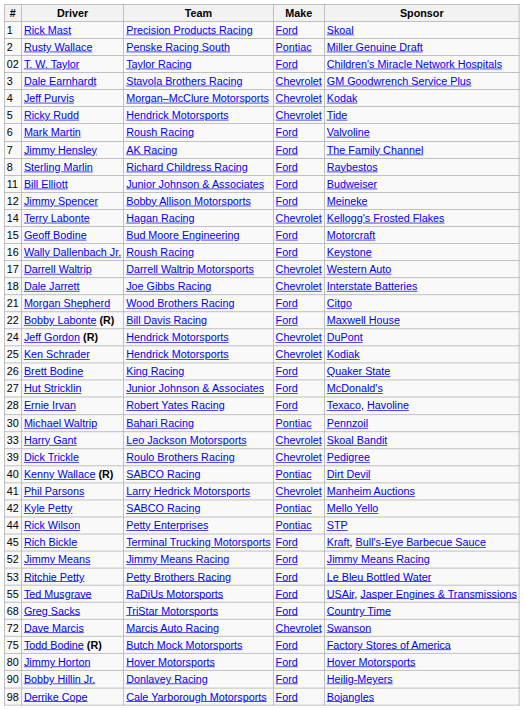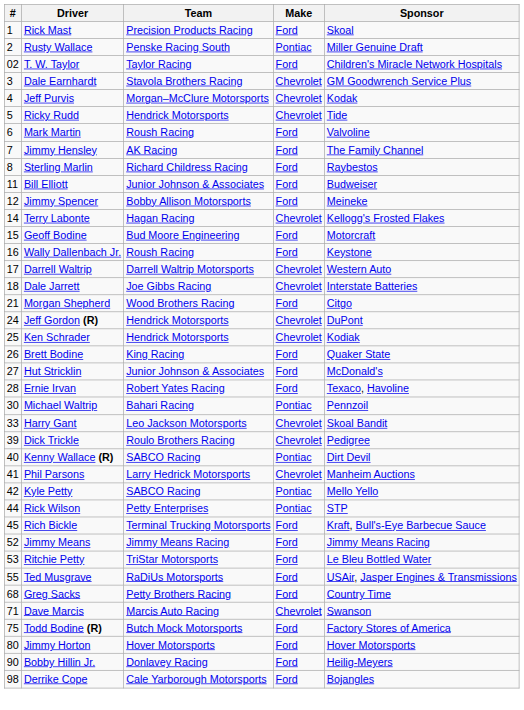 <table class="wikitable" style="font-size:95%">
 <tr>
 <th>#</th>
 <th>Driver</th>
 <th>Team</th>
 <th>Make</th>
 <th>Sponsor</th>
 </tr>
 <tr>
 <td>1</td>
 <td><a href='#'>Rick Mast</a></td>
 <td><a href='#'>Precision Products Racing</a></td>
 <td><a href='#'>Ford</a></td>
 <td><a href='#'>Skoal</a></td>
 </tr>
 <tr>
 <td>2</td>
 <td><a href='#'>Rusty Wallace</a></td>
 <td><a href='#'>Penske Racing South</a></td>
 <td><a href='#'>Pontiac</a></td>
 <td><a href='#'>Miller Genuine Draft</a></td>
 </tr>
 <tr>
 <td>02</td>
 <td><a href='#'>T. W. Taylor</a></td>
 <td><a href='#'>Taylor Racing</a></td>
 <td><a href='#'>Ford</a></td>
 <td><a href='#'>Children's Miracle Network Hospitals</a></td>
 </tr>
 <tr>
 <td>3</td>
 <td><a href='#'>Dale Earnhardt</a></td>
 <td><a href='#'>Stavola Brothers Racing</a></td>
 <td><a href='#'>Chevrolet</a></td>
 <td><a href='#'>GM Goodwrench Service Plus</a></td>
 </tr>
 <tr>
 <td>4</td>
 <td><a href='#'>Jeff Purvis</a></td>
 <td><a href='#'>Morgan–McClure Motorsports</a></td>
 <td><a href='#'>Chevrolet</a></td>
 <td><a href='#'>Kodak</a></td>
 </tr>
 <tr>
 <td>5</td>
 <td><a href='#'>Ricky Rudd</a></td>
 <td><a href='#'>Hendrick Motorsports</a></td>
 <td><a href='#'>Chevrolet</a></td>
 <td><a href='#'>Tide</a></td>
 </tr>
 <tr>
 <td>6</td>
 <td><a href='#'>Mark Martin</a></td>
 <td><a href='#'>Roush Racing</a></td>
 <td><a href='#'>Ford</a></td>
 <td><a href='#'>Valvoline</a></td>
 </tr>
 <tr>
 <td>7</td>
 <td><a href='#'>Jimmy Hensley</a></td>
 <td><a href='#'>AK Racing</a></td>
 <td><a href='#'>Ford</a></td>
 <td><a href='#'>The Family Channel</a></td>
 </tr>
 <tr>
 <td>8</td>
 <td><a href='#'>Sterling Marlin</a></td>
 <td><a href='#'>Richard Childress Racing</a></td>
 <td><a href='#'>Ford</a></td>
 <td><a href='#'>Raybestos</a></td>
 </tr>
 <tr>
 <td>11</td>
 <td><a href='#'>Bill Elliott</a></td>
 <td><a href='#'>Junior Johnson & Associates</a></td>
 <td><a href='#'>Ford</a></td>
 <td><a href='#'>Budweiser</a></td>
 </tr>
 <tr>
 <td>12</td>
 <td><a href='#'>Jimmy Spencer</a></td>
 <td><a href='#'>Bobby Allison Motorsports</a></td>
 <td><a href='#'>Ford</a></td>
 <td><a href='#'>Meineke</a></td>
 </tr>
 <tr>
 <td>14</td>
 <td><a href='#'>Terry Labonte</a></td>
 <td><a href='#'>Hagan Racing</a></td>
 <td><a href='#'>Chevrolet</a></td>
 <td><a href='#'>Kellogg's Frosted Flakes</a></td>
 </tr>
 <tr>
 <td>15</td>
 <td><a href='#'>Geoff Bodine</a></td>
 <td><a href='#'>Bud Moore Engineering</a></td>
 <td><a href='#'>Ford</a></td>
 <td><a href='#'>Motorcraft</a></td>
 </tr>
 <tr>
 <td>16</td>
 <td><a href='#'>Wally Dallenbach Jr.</a></td>
 <td><a href='#'>Roush Racing</a></td>
 <td><a href='#'>Ford</a></td>
 <td><a href='#'>Keystone</a></td>
 </tr>
 <tr>
 <td>17</td>
 <td><a href='#'>Darrell Waltrip</a></td>
 <td><a href='#'>Darrell Waltrip Motorsports</a></td>
 <td><a href='#'>Chevrolet</a></td>
 <td><a href='#'>Western Auto</a></td>
 </tr>
 <tr>
 <td>18</td>
 <td><a href='#'>Dale Jarrett</a></td>
 <td><a href='#'>Joe Gibbs Racing</a></td>
 <td><a href='#'>Chevrolet</a></td>
 <td><a href='#'>Interstate Batteries</a></td>
 </tr>
 <tr>
 <td>21</td>
 <td><a href='#'>Morgan Shepherd</a></td>
 <td><a href='#'>Wood Brothers Racing</a></td>
 <td><a href='#'>Ford</a></td>
 <td><a href='#'>Citgo</a></td>
 </tr>
 <tr>
-<td>22</td>
-<td><a href='#'>Bobby Labonte</a> <strong>(R)</strong></td>
-<td><a href='#'>Bill Davis Racing</a></td>
-<td><a href='#'>Ford</a></td>
-<td><a href='#'>Maxwell House</a></td>
-</tr>
-<tr>
 <td>24</td>
 <td><a href='#'>Jeff Gordon</a> <strong>(R)</strong></td>
 <td><a href='#'>Hendrick Motorsports</a></td>
 <td><a href='#'>Chevrolet</a></td>
 <td><a href='#'>DuPont</a></td>
 </tr>
 <tr>
 <td>25</td>
 <td><a href='#'>Ken Schrader</a></td>
 <td><a href='#'>Hendrick Motorsports</a></td>
 <td><a href='#'>Chevrolet</a></td>
 <td><a href='#'>Kodiak</a></td>
 </tr>
 <tr>
 <td>26</td>
 <td><a href='#'>Brett Bodine</a></td>
 <td><a href='#'>King Racing</a></td>
 <td><a href='#'>Ford</a></td>
 <td><a href='#'>Quaker State</a></td>
 </tr>
 <tr>
 <td>27</td>
 <td><a href='#'>Hut Stricklin</a></td>
 <td><a href='#'>Junior Johnson & Associates</a></td>
 <td><a href='#'>Ford</a></td>
 <td><a href='#'>McDonald's</a></td>
 </tr>
 <tr>
 <td>28</td>
 <td><a href='#'>Ernie Irvan</a></td>
 <td><a href='#'>Robert Yates Racing</a></td>
 <td><a href='#'>Ford</a></td>
 <td><a href='#'>Texaco</a>, <a href='#'>Havoline</a></td>
 </tr>
 <tr>
 <td>30</td>
 <td><a href='#'>Michael Waltrip</a></td>
 <td><a href='#'>Bahari Racing</a></td>
 <td><a href='#'>Pontiac</a></td>
 <td><a href='#'>Pennzoil</a></td>
 </tr>
 <tr>
 <td>33</td>
 <td><a href='#'>Harry Gant</a></td>
 <td><a href='#'>Leo Jackson Motorsports</a></td>
 <td><a href='#'>Chevrolet</a></td>
 <td><a href='#'>Skoal Bandit</a></td>
 </tr>
 <tr>
 <td>39</td>
 <td><a href='#'>Dick Trickle</a></td>
 <td><a href='#'>Roulo Brothers Racing</a></td>
 <td><a href='#'>Chevrolet</a></td>
 <td><a href='#'>Pedigree</a></td>
 </tr>
 <tr>
 <td>40</td>
 <td><a href='#'>Kenny Wallace</a> <strong>(R)</strong></td>
 <td><a href='#'>SABCO Racing</a></td>
 <td><a href='#'>Pontiac</a></td>
 <td><a href='#'>Dirt Devil</a></td>
 </tr>
 <tr>
 <td>41</td>
 <td><a href='#'>Phil Parsons</a></td>
 <td><a href='#'>Larry Hedrick Motorsports</a></td>
 <td><a href='#'>Chevrolet</a></td>
 <td><a href='#'>Manheim Auctions</a></td>
 </tr>
 <tr>
 <td>42</td>
 <td><a href='#'>Kyle Petty</a></td>
 <td><a href='#'>SABCO Racing</a></td>
 <td><a href='#'>Pontiac</a></td>
 <td><a href='#'>Mello Yello</a></td>
 </tr>
 <tr>
 <td>44</td>
 <td><a href='#'>Rick Wilson</a></td>
 <td><a href='#'>Petty Enterprises</a></td>
 <td><a href='#'>Pontiac</a></td>
 <td><a href='#'>STP</a></td>
 </tr>
 <tr>
 <td>45</td>
 <td><a href='#'>Rich Bickle</a></td>
 <td><a href='#'>Terminal Trucking Motorsports</a></td>
 <td><a href='#'>Ford</a></td>
 <td><a href='#'>Kraft</a>, <a href='#'>Bull's-Eye Barbecue Sauce</a></td>
 </tr>
 <tr>
 <td>52</td>
 <td><a href='#'>Jimmy Means</a></td>
 <td><a href='#'>Jimmy Means Racing</a></td>
 <td><a href='#'>Ford</a></td>
 <td><a href='#'>Jimmy Means Racing</a></td>
 </tr>
 <tr>
 <td>53</td>
 <td><a href='#'>Ritchie Petty</a></td>
-<td><a href='#'>Petty Brothers Racing</a></td>
+<td><a href='#'>TriStar Motorsports</a></td>
 <td><a href='#'>Ford</a></td>
 <td><a href='#'>Le Bleu Bottled Water</a></td>
 </tr>
 <tr>
 <td>55</td>
 <td><a href='#'>Ted Musgrave</a></td>
 <td><a href='#'>RaDiUs Motorsports</a></td>
 <td><a href='#'>Ford</a></td>
 <td><a href='#'>USAir</a>, <a href='#'>Jasper Engines & Transmissions</a></td>
 </tr>
 <tr>
 <td>68</td>
 <td><a href='#'>Greg Sacks</a></td>
-<td><a href='#'>TriStar Motorsports</a></td>
+<td><a href='#'>Petty Brothers Racing</a></td>
 <td><a href='#'>Ford</a></td>
 <td><a href='#'>Country Time</a></td>
 </tr>
 <tr>
-<td>72</td>
+<td>71</td>
 <td><a href='#'>Dave Marcis</a></td>
 <td><a href='#'>Marcis Auto Racing</a></td>
 <td><a href='#'>Chevrolet</a></td>
 <td><a href='#'>Swanson</a></td>
 </tr>
 <tr>
 <td>75</td>
 <td><a href='#'>Todd Bodine</a> <strong>(R)</strong></td>
 <td><a href='#'>Butch Mock Motorsports</a></td>
 <td><a href='#'>Ford</a></td>
 <td><a href='#'>Factory Stores of America</a></td>
 </tr>
 <tr>
 <td>80</td>
 <td><a href='#'>Jimmy Horton</a></td>
 <td><a href='#'>Hover Motorsports</a></td>
 <td><a href='#'>Ford</a></td>
 <td><a href='#'>Hover Motorsports</a></td>
 </tr>
 <tr>
 <td>90</td>
 <td><a href='#'>Bobby Hillin Jr.</a></td>
 <td><a href='#'>Donlavey Racing</a></td>
 <td><a href='#'>Ford</a></td>
 <td><a href='#'>Heilig-Meyers</a></td>
 </tr>
 <tr>
 <td>98</td>
 <td><a href='#'>Derrike Cope</a></td>
 <td><a href='#'>Cale Yarborough Motorsports</a></td>
 <td><a href='#'>Ford</a></td>
 <td><a href='#'>Bojangles</a></td>
 </tr>
 </table>
